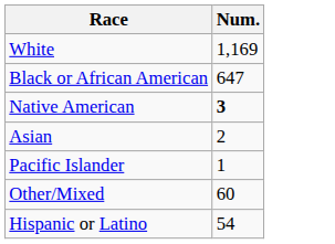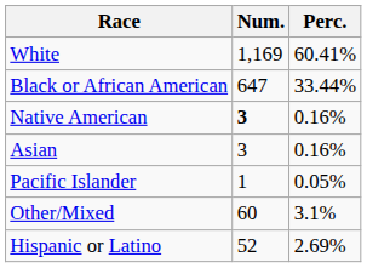 <table class="wikitable">
 <tr>
 <th>Race</th>
 <th>Num.</th>
+<th>Perc.</th>
 </tr>
 <tr>
 <td><a href='#'>White</a></td>
 <td>1,169</td>
+<td>60.41%</td>
 </tr>
 <tr>
 <td><a href='#'>Black or African American</a></td>
 <td>647</td>
+<td>33.44%</td>
 </tr>
 <tr>
 <td><a href='#'>Native American</a></td>
 <td><strong>3</strong></td>
+<td>0.16%</td>
 </tr>
 <tr>
 <td><a href='#'>Asian</a></td>
-<td>2</td>
+<td>3</td>
+<td>0.16%</td>
 </tr>
 <tr>
 <td><a href='#'>Pacific Islander</a></td>
 <td>1</td>
+<td>0.05%</td>
 </tr>
 <tr>
 <td><a href='#'>Other/Mixed</a></td>
 <td>60</td>
+<td>3.1%</td>
 </tr>
 <tr>
 <td><a href='#'>Hispanic</a> or <a href='#'>Latino</a></td>
-<td>54</td>
+<td>52</td>
+<td>2.69%</td>
 </tr>
 </table>
